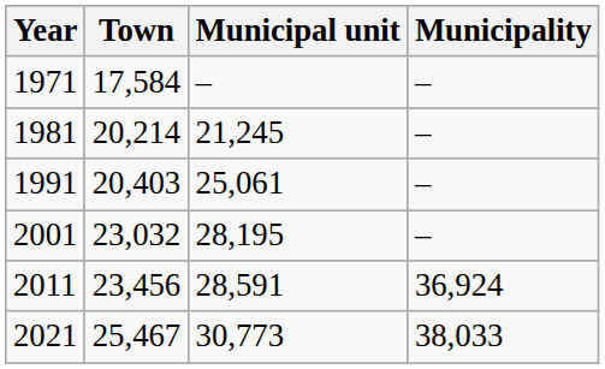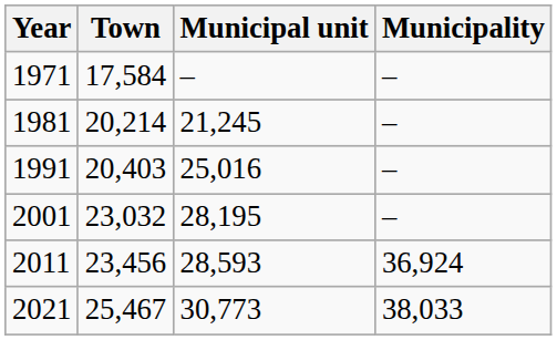 <table class="wikitable">
 <tr>
 <th>Year</th>
 <th>Town</th>
 <th>Municipal unit</th>
 <th>Municipality</th>
 </tr>
 <tr>
 <td>1971</td>
 <td>17,584</td>
 <td>–</td>
 <td>–</td>
 </tr>
 <tr>
 <td>1981</td>
 <td>20,214</td>
 <td>21,245</td>
 <td>–</td>
 </tr>
 <tr>
 <td>1991</td>
 <td>20,403</td>
-<td>25,061</td>
+<td>25,016</td>
 <td>–</td>
 </tr>
 <tr>
 <td>2001</td>
 <td>23,032</td>
 <td>28,195</td>
 <td>–</td>
 </tr>
 <tr>
 <td>2011</td>
 <td>23,456</td>
-<td>28,591</td>
+<td>28,593</td>
 <td>36,924</td>
 </tr>
 <tr>
 <td>2021</td>
 <td>25,467</td>
 <td>30,773</td>
 <td>38,033</td>
 </tr>
 </table>
